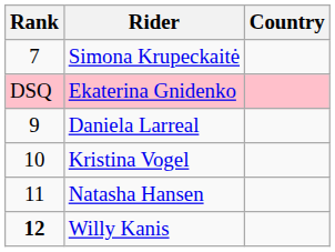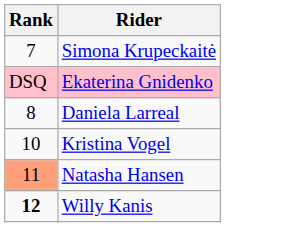 <table class="wikitable sortable" style="font-size:95%" style="width:25em;">
 <tr>
 <th>Rank</th>
 <th>Rider</th>
-<th>Country</th>
 </tr>
 <tr>
 <td align=center>7</td>
 <td><a href='#'>Simona Krupeckaitė</a></td>
-<td></td>
 </tr>
 <tr bgcolor=pink>
 <td>DSQ</td>
 <td><a href='#'>Ekaterina Gnidenko</a></td>
-<td></td>
 </tr>
 <tr>
-<td align=center>9</td>
+<td align=center>8</td>
 <td><a href='#'>Daniela Larreal</a></td>
-<td></td>
 </tr>
 <tr>
 <td align=center>10</td>
 <td><a href='#'>Kristina Vogel</a></td>
-<td></td>
 </tr>
 <tr>
-<td align=center>11</td>
+<td align=center style="background: lightsalmon;">11</td>
 <td><a href='#'>Natasha Hansen</a></td>
-<td></td>
 </tr>
 <tr>
 <td align=center><strong>12</strong></td>
 <td><a href='#'>Willy Kanis</a></td>
-<td></td>
 </tr>
 </table>
